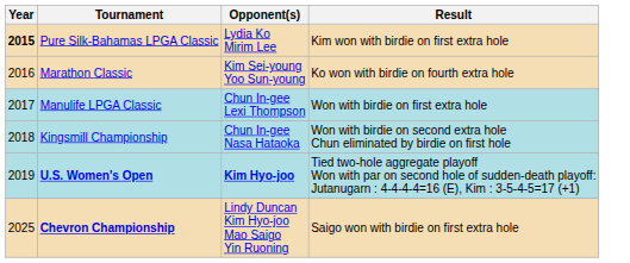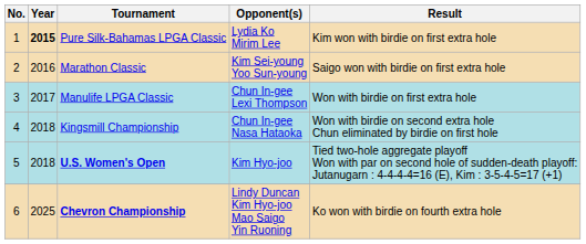 <table class="wikitable" style="font-size:95%;">
 <tr>
+<th>No.</th>
 <th>Year</th>
 <th>Tournament</th>
 <th>Opponent(s)</th>
 <th>Result</th>
 </tr>
 <tr style="background:#F5DEB3;">
+<td align=center>1</td>
 <td><strong>2015</strong></td>
 <td><a href='#'>Pure Silk-Bahamas LPGA Classic</a></td>
 <td> <a href='#'>Lydia Ko</a><br> <a href='#'>Mirim Lee</a></td>
 <td>Kim won with birdie on first extra hole</td>
 </tr>
 <tr style="background:#F5DEB3;">
+<td align=center>2</td>
 <td align=center>2016</td>
 <td><a href='#'>Marathon Classic</a></td>
 <td> <a href='#'>Kim Sei-young</a><br> <a href='#'>Yoo Sun-young</a></td>
-<td>Ko won with birdie on fourth extra hole</td>
+<td>Saigo won with birdie on first extra hole</td>
 </tr>
 <tr style="background:#B0E0E6;">
+<td align=center>3</td>
 <td>2017</td>
 <td><a href='#'>Manulife LPGA Classic</a></td>
 <td> <a href='#'>Chun In-gee</a><br> <a href='#'>Lexi Thompson</a></td>
 <td>Won with birdie on first extra hole</td>
 </tr>
 <tr style="background:#B0E0E6;">
+<td align=center>4</td>
 <td>2018</td>
 <td><a href='#'>Kingsmill Championship</a></td>
 <td> <a href='#'>Chun In-gee</a><br> <a href='#'>Nasa Hataoka</a></td>
 <td>Won with birdie on second extra hole<br>Chun eliminated by birdie on first hole</td>
 </tr>
 <tr style="background:#B0E0E6;">
-<td>2019</td>
+<td align=center>5</td>
+<td>2018</td>
 <td><strong><a href='#'>U.S. Women's Open</a></strong></td>
-<td><strong> <a href='#'>Kim Hyo-joo</a></strong></td>
+<td> <a href='#'>Kim Hyo-joo</a></td>
 <td>Tied two-hole aggregate playoff <br>Won with par on second hole of sudden-death playoff:<br>Jutanugarn : 4-4-4-4=16 (E), Kim : 3-5-4-5=17 (+1)</td>
 </tr>
 <tr style="background:#F5DEB3;">
+<td align=center>6</td>
 <td>2025</td>
 <td><strong><a href='#'>Chevron Championship</a></strong></td>
 <td> <a href='#'>Lindy Duncan</a><br> <a href='#'>Kim Hyo-joo</a><br> <a href='#'>Mao Saigo</a><br> <a href='#'>Yin Ruoning</a></td>
-<td>Saigo won with birdie on first extra hole</td>
+<td>Ko won with birdie on fourth extra hole</td>
 </tr>
 </table>
